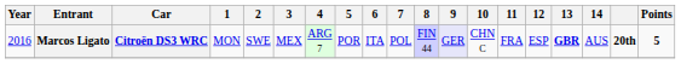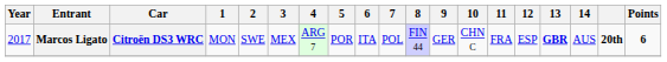 <table class="wikitable" border="1" style="text-align:center; font-size:90%;">
 <tr>
 <th>Year</th>
 <th>Entrant</th>
 <th>Car</th>
 <th>1</th>
 <th>2</th>
 <th>3</th>
 <th>4</th>
 <th>5</th>
 <th>6</th>
 <th>7</th>
 <th>8</th>
 <th>9</th>
 <th>10</th>
 <th>11</th>
 <th>12</th>
 <th>13</th>
 <th>14</th>
 <th></th>
 <th>Points</th>
 </tr>
 <tr>
-<td><a href='#'>2016</a></td>
+<td><a href='#'>2017</a></td>
 <th>Marcos Ligato</th>
 <th><a href='#'>Citroën DS3 WRC</a></th>
 <td><a href='#'>MON</a></td>
 <td><a href='#'>SWE</a></td>
 <td><a href='#'>MEX</a></td>
 <td style="background:#DFFFDF;"><a href='#'>ARG</a><br><small>7</small></td>
 <td><a href='#'>POR</a></td>
 <td><a href='#'>ITA</a></td>
 <td><a href='#'>POL</a></td>
 <td style="background:#CFCFFF;"><a href='#'>FIN</a><br><small>44</small></td>
-<td style="background: lavender;"><a href='#'>GER</a></td>
+<td><a href='#'>GER</a></td>
 <td><a href='#'>CHN</a><br><small>C</small></td>
 <td><a href='#'>FRA</a></td>
 <td><a href='#'>ESP</a></td>
 <td><strong><a href='#'>GBR</a></strong></td>
 <td><a href='#'>AUS</a></td>
 <td><strong>20th</strong></td>
-<td><strong>5</strong></td>
+<td><strong>6</strong></td>
 </tr>
 <tr>
 </tr>
 </table>
